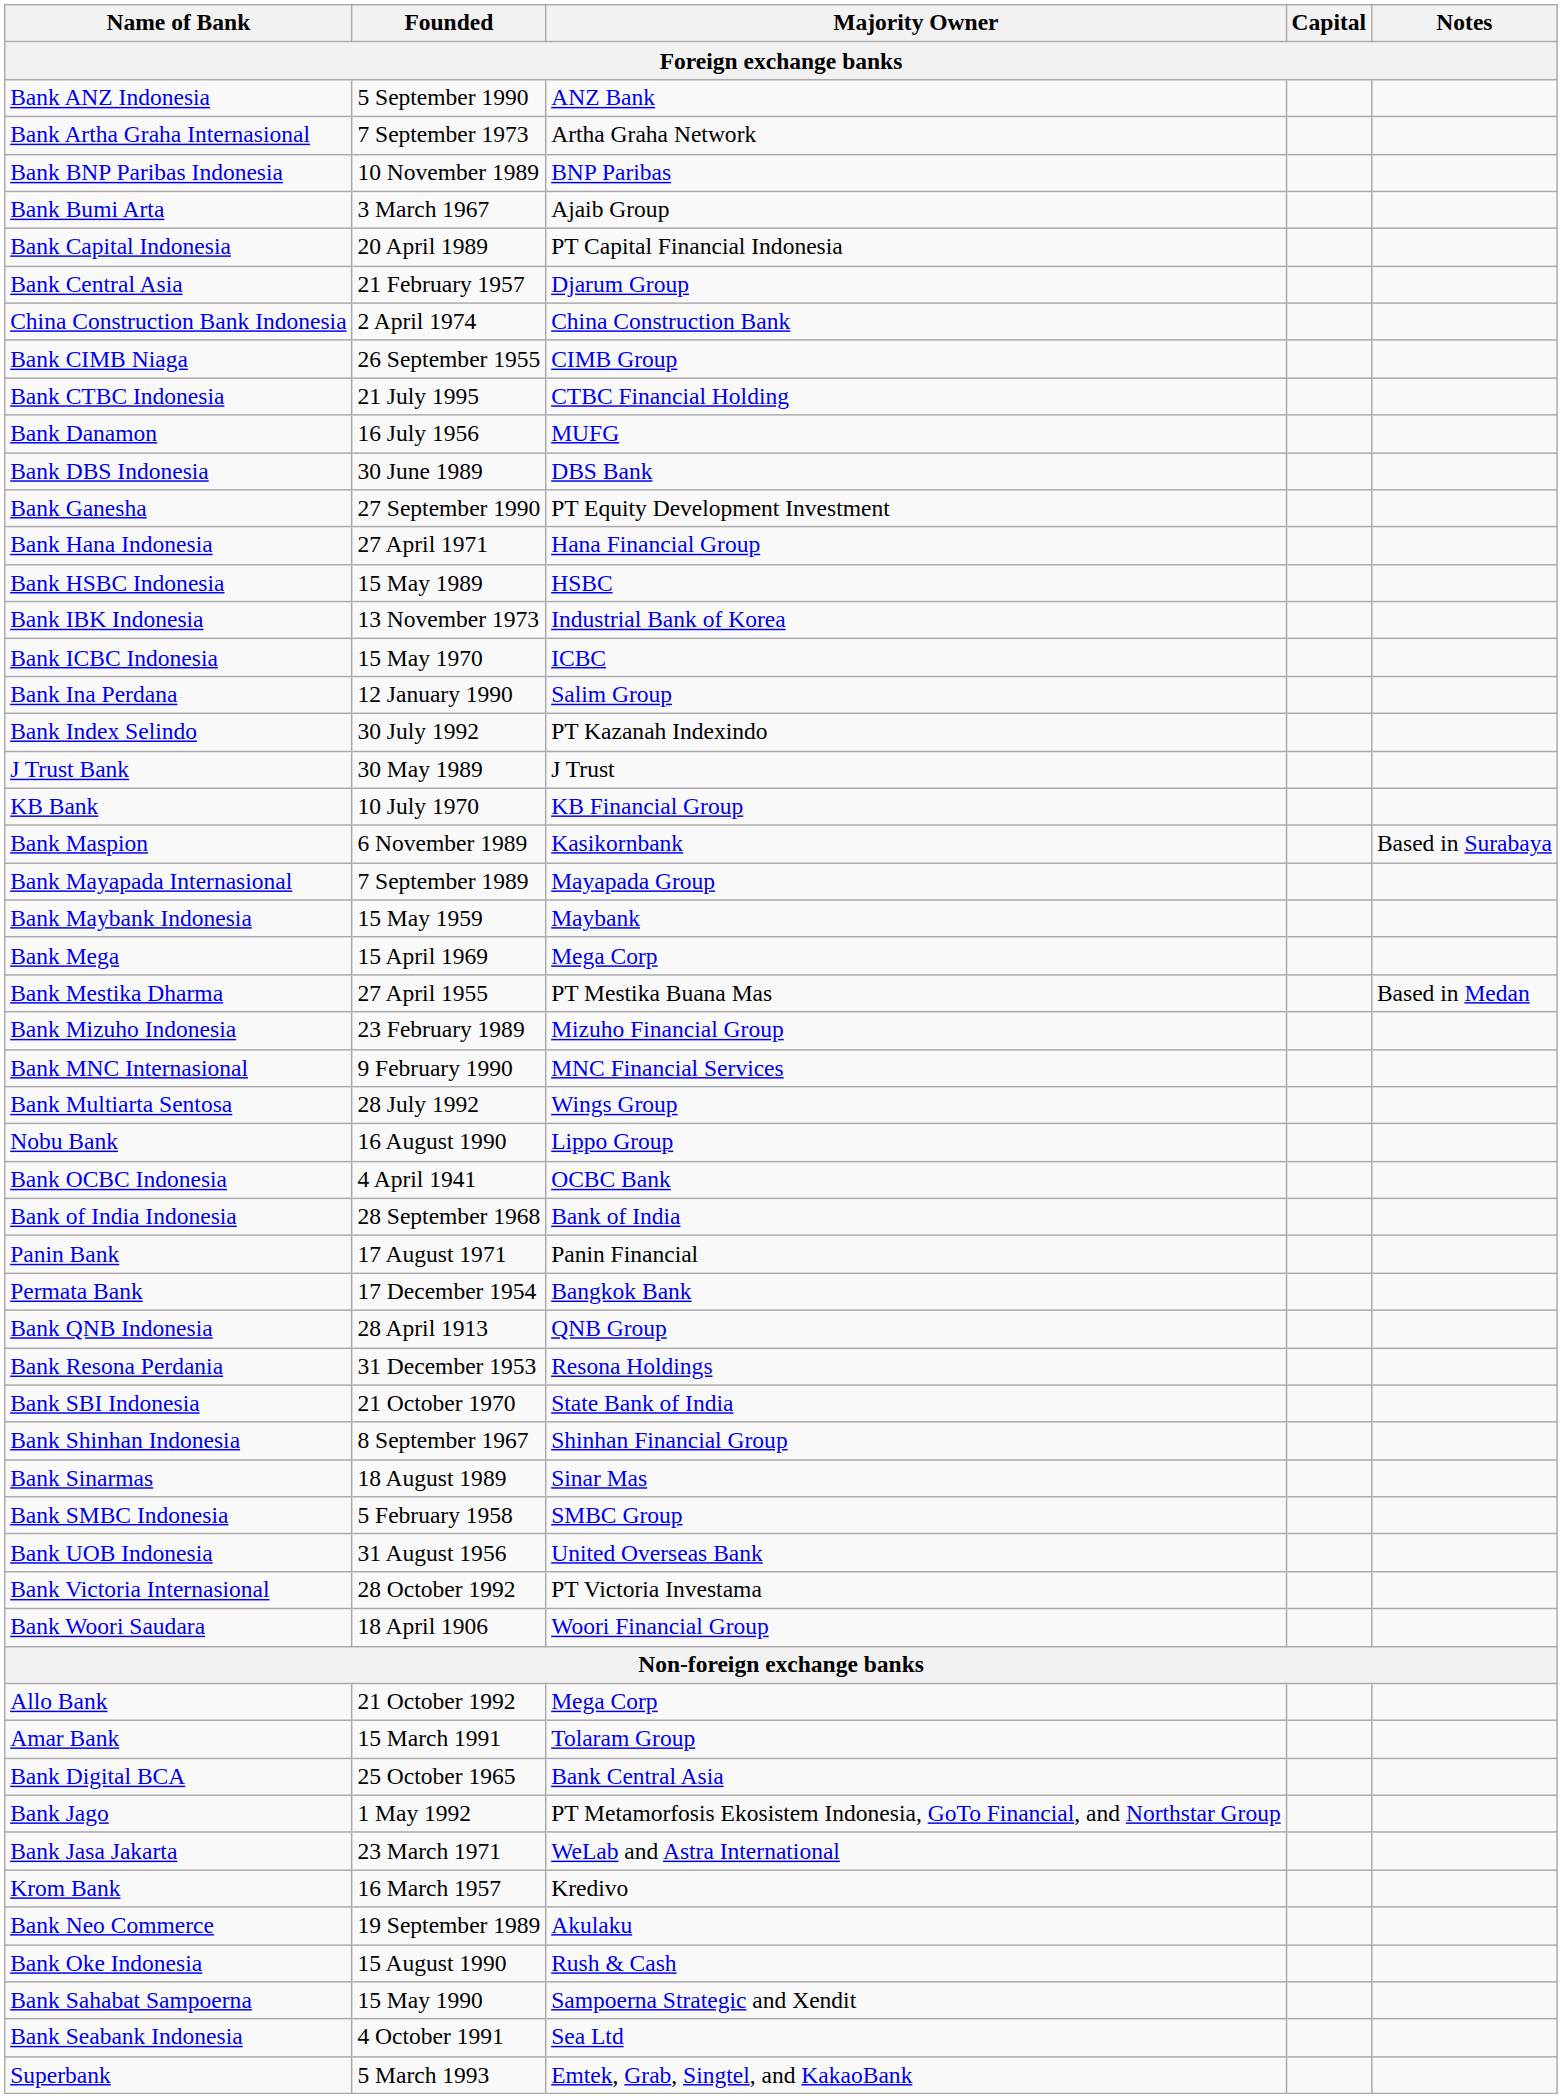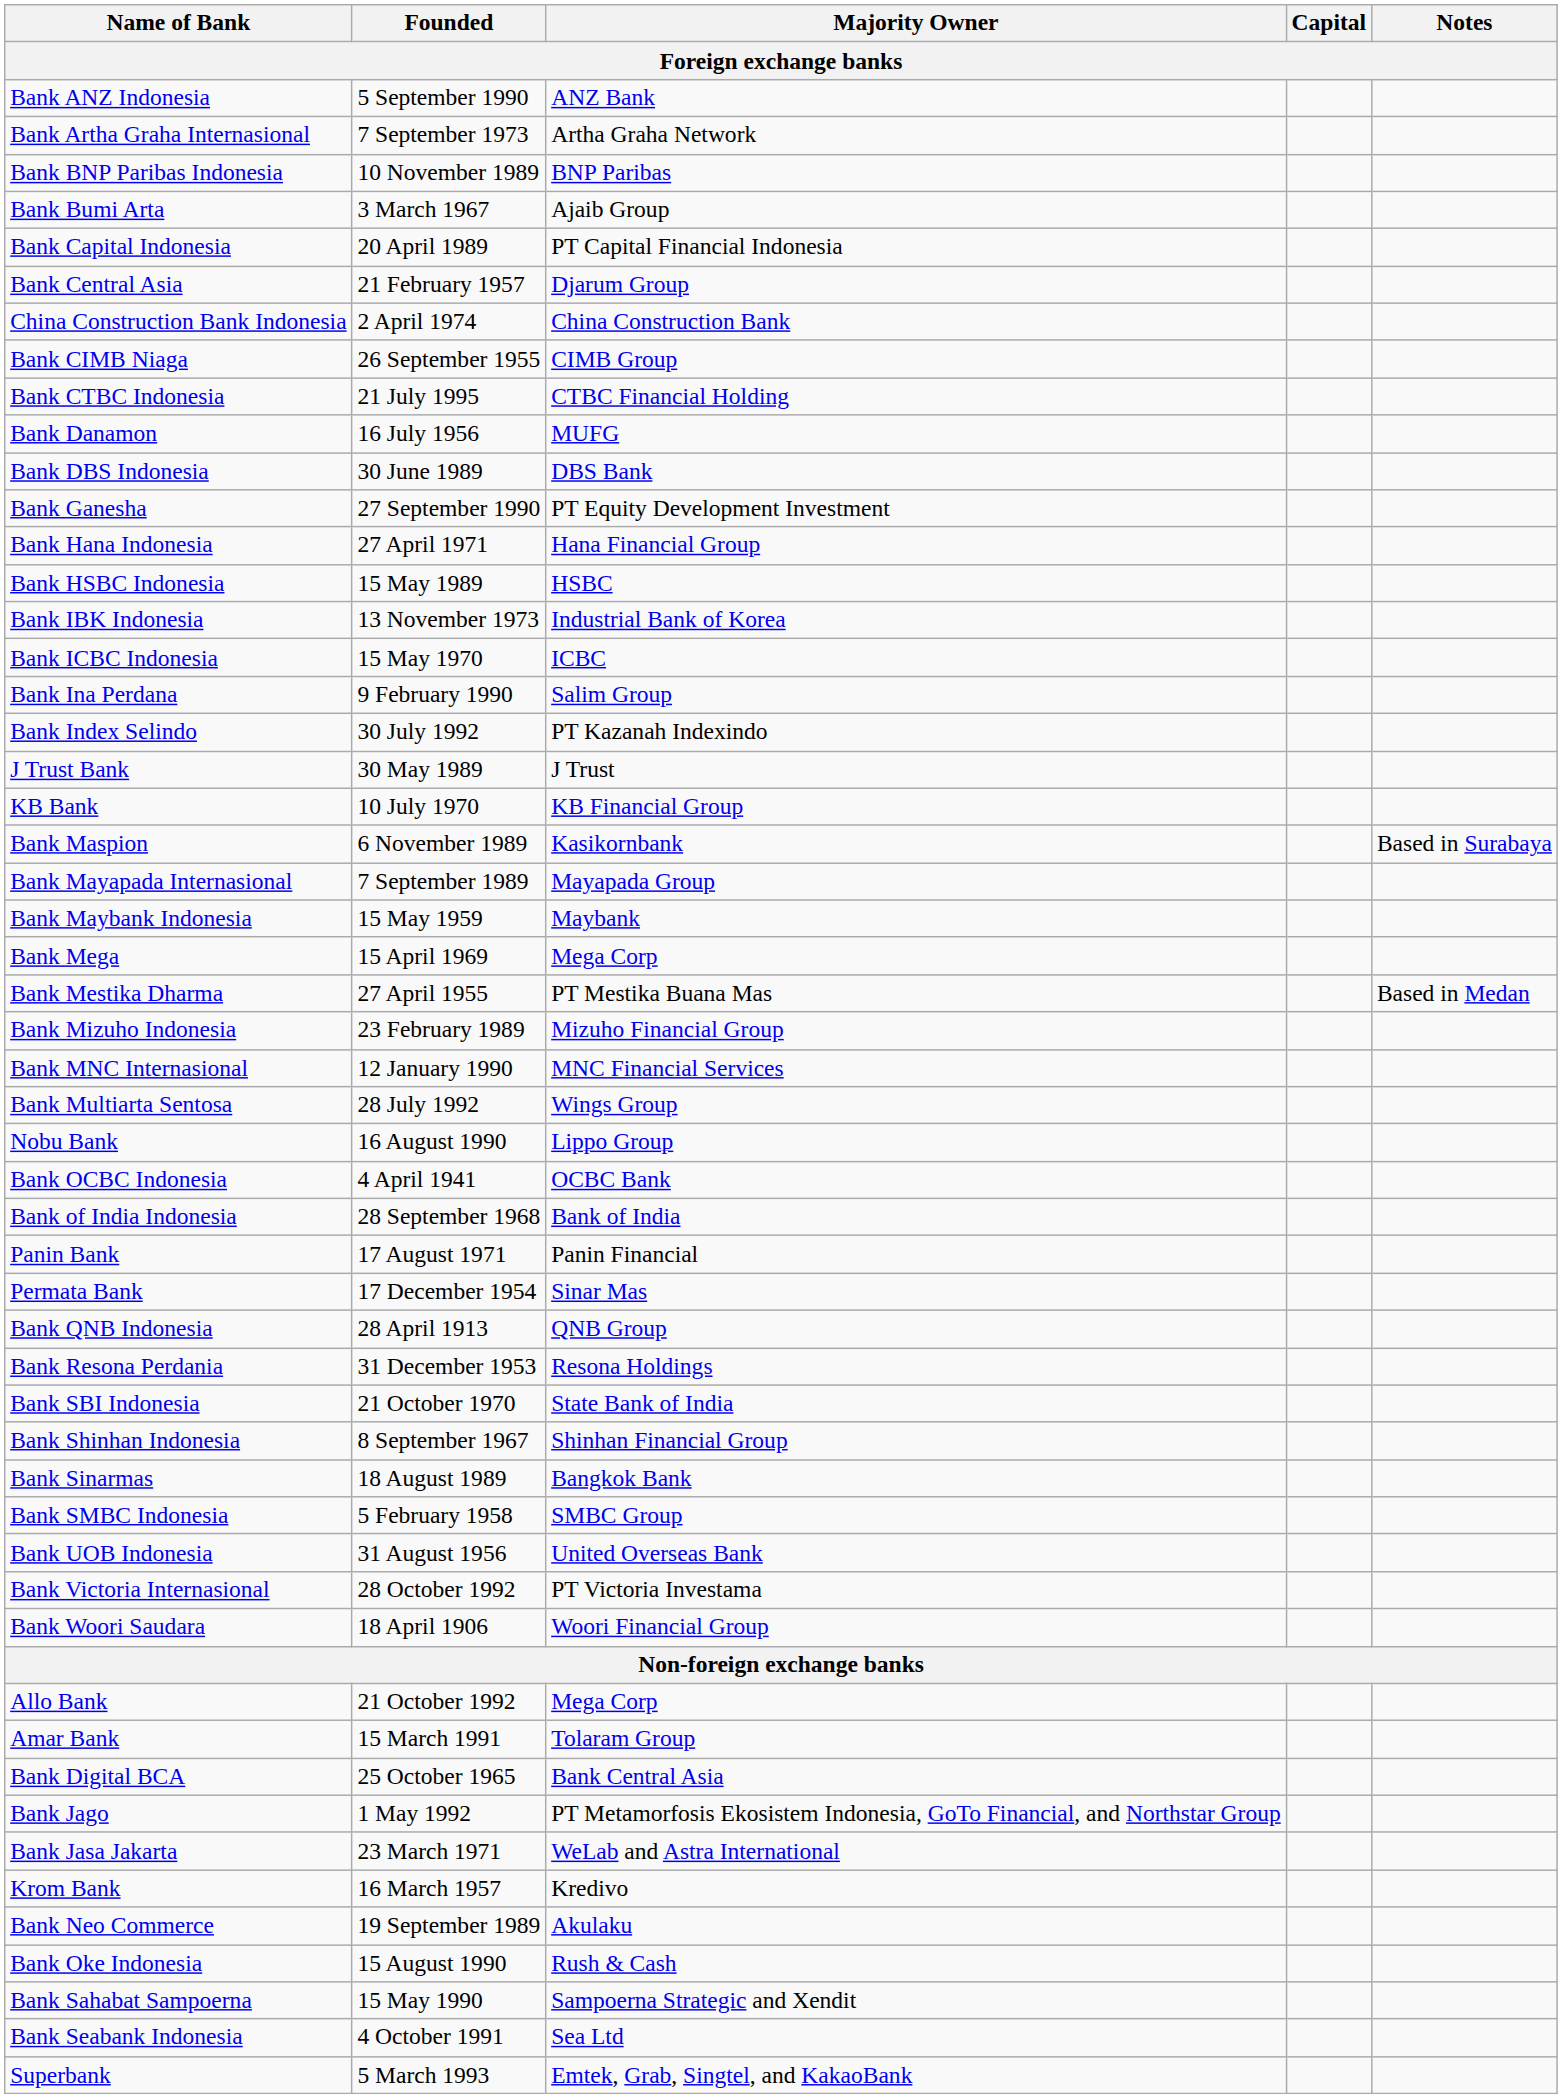 <table class="wikitable" border="1" class="wikitable sortable">
 <tr>
 <th>Name of Bank</th>
 <th>Founded</th>
 <th>Majority Owner</th>
 <th>Capital</th>
 <th>Notes</th>
 </tr>
 <tr>
 <th colspan=6>Foreign exchange banks</th>
 </tr>
 <tr>
 <td><a href='#'>Bank ANZ Indonesia</a></td>
 <td>5 September 1990</td>
 <td><a href='#'>ANZ Bank</a></td>
 <td></td>
 <td></td>
 </tr>
 <tr>
 <td><a href='#'>Bank Artha Graha Internasional</a></td>
 <td>7 September 1973</td>
 <td>Artha Graha Network</td>
 <td></td>
 <td></td>
 </tr>
 <tr>
 <td><a href='#'>Bank BNP Paribas Indonesia</a></td>
 <td>10 November 1989</td>
 <td><a href='#'>BNP Paribas</a></td>
 <td></td>
 <td></td>
 </tr>
 <tr>
 <td><a href='#'>Bank Bumi Arta</a></td>
 <td>3 March 1967</td>
 <td>Ajaib Group</td>
 <td></td>
 <td></td>
 </tr>
 <tr>
 <td><a href='#'>Bank Capital Indonesia</a></td>
 <td>20 April 1989</td>
 <td>PT Capital Financial Indonesia</td>
 <td></td>
 <td></td>
 </tr>
 <tr>
 <td><a href='#'>Bank Central Asia</a></td>
 <td>21 February 1957</td>
 <td><a href='#'>Djarum Group</a></td>
 <td></td>
 <td></td>
 </tr>
 <tr>
 <td><a href='#'>China Construction Bank Indonesia</a></td>
 <td>2 April 1974</td>
 <td><a href='#'>China Construction Bank</a></td>
 <td></td>
 <td></td>
 </tr>
 <tr>
 <td><a href='#'>Bank CIMB Niaga</a></td>
 <td>26 September 1955</td>
 <td><a href='#'>CIMB Group</a></td>
 <td></td>
 <td></td>
 </tr>
 <tr>
 <td><a href='#'>Bank CTBC Indonesia</a></td>
 <td>21 July 1995</td>
 <td><a href='#'>CTBC Financial Holding</a></td>
 <td></td>
 <td></td>
 </tr>
 <tr>
 <td><a href='#'>Bank Danamon</a></td>
 <td>16 July 1956</td>
 <td><a href='#'>MUFG</a></td>
 <td></td>
 <td></td>
 </tr>
 <tr>
 <td><a href='#'>Bank DBS Indonesia</a></td>
 <td>30 June 1989</td>
 <td><a href='#'>DBS Bank</a></td>
 <td></td>
 <td></td>
 </tr>
 <tr>
 <td><a href='#'>Bank Ganesha</a></td>
 <td>27 September 1990</td>
 <td>PT Equity Development Investment</td>
 <td></td>
 <td></td>
 </tr>
 <tr>
 <td><a href='#'>Bank Hana Indonesia</a></td>
 <td>27 April 1971</td>
 <td><a href='#'>Hana Financial Group</a></td>
 <td></td>
 <td></td>
 </tr>
 <tr>
 <td><a href='#'>Bank HSBC Indonesia</a></td>
 <td>15 May 1989</td>
 <td><a href='#'>HSBC</a></td>
 <td></td>
 <td></td>
 </tr>
 <tr>
 <td><a href='#'>Bank IBK Indonesia</a></td>
 <td>13 November 1973</td>
 <td><a href='#'>Industrial Bank of Korea</a></td>
 <td></td>
 <td></td>
 </tr>
 <tr>
 <td><a href='#'>Bank ICBC Indonesia</a></td>
 <td>15 May 1970</td>
 <td><a href='#'>ICBC</a></td>
 <td></td>
 <td></td>
 </tr>
 <tr>
 <td><a href='#'>Bank Ina Perdana</a></td>
-<td>12 January 1990</td>
+<td>9 February 1990</td>
 <td><a href='#'>Salim Group</a></td>
 <td></td>
 <td></td>
 </tr>
 <tr>
 <td><a href='#'>Bank Index Selindo</a></td>
 <td>30 July 1992</td>
 <td>PT Kazanah Indexindo</td>
 <td></td>
 <td></td>
 </tr>
 <tr>
 <td><a href='#'>J Trust Bank</a></td>
 <td>30 May 1989</td>
 <td>J Trust</td>
 <td></td>
 <td></td>
 </tr>
 <tr>
 <td><a href='#'>KB Bank</a></td>
 <td>10 July 1970</td>
 <td><a href='#'>KB Financial Group</a></td>
 <td></td>
 <td></td>
 </tr>
 <tr>
 <td><a href='#'>Bank Maspion</a></td>
 <td>6 November 1989</td>
 <td><a href='#'>Kasikornbank</a></td>
 <td></td>
 <td>Based in <a href='#'>Surabaya</a></td>
 </tr>
 <tr>
 <td><a href='#'>Bank Mayapada Internasional</a></td>
 <td>7 September 1989</td>
 <td><a href='#'>Mayapada Group</a></td>
 <td></td>
 <td></td>
 </tr>
 <tr>
 <td><a href='#'>Bank Maybank Indonesia</a></td>
 <td>15 May 1959</td>
 <td><a href='#'>Maybank</a></td>
 <td></td>
 <td></td>
 </tr>
 <tr>
 <td><a href='#'>Bank Mega</a></td>
 <td>15 April 1969</td>
 <td><a href='#'>Mega Corp</a></td>
 <td></td>
 <td></td>
 </tr>
 <tr>
 <td><a href='#'>Bank Mestika Dharma</a></td>
 <td>27 April 1955</td>
 <td>PT Mestika Buana Mas</td>
 <td></td>
 <td>Based in <a href='#'>Medan</a></td>
 </tr>
 <tr>
 <td><a href='#'>Bank Mizuho Indonesia</a></td>
 <td>23 February 1989</td>
 <td><a href='#'>Mizuho Financial Group</a></td>
 <td></td>
 <td></td>
 </tr>
 <tr>
 <td><a href='#'>Bank MNC Internasional</a></td>
-<td>9 February 1990</td>
+<td>12 January 1990</td>
 <td><a href='#'>MNC Financial Services</a></td>
 <td></td>
 <td></td>
 </tr>
 <tr>
 <td><a href='#'>Bank Multiarta Sentosa</a></td>
 <td>28 July 1992</td>
 <td><a href='#'>Wings Group</a></td>
 <td></td>
 <td></td>
 </tr>
 <tr>
 <td><a href='#'>Nobu Bank</a></td>
 <td>16 August 1990</td>
 <td><a href='#'>Lippo Group</a></td>
 <td></td>
 <td></td>
 </tr>
 <tr>
 <td><a href='#'>Bank OCBC Indonesia</a></td>
 <td>4 April 1941</td>
 <td><a href='#'>OCBC Bank</a></td>
 <td></td>
 <td></td>
 </tr>
 <tr>
 <td><a href='#'>Bank of India Indonesia</a></td>
 <td>28 September 1968</td>
 <td><a href='#'>Bank of India</a></td>
 <td></td>
 <td></td>
 </tr>
 <tr>
 <td><a href='#'>Panin Bank</a></td>
 <td>17 August 1971</td>
 <td>Panin Financial</td>
 <td></td>
 <td></td>
 </tr>
 <tr>
 <td><a href='#'>Permata Bank</a></td>
 <td>17 December 1954</td>
-<td><a href='#'>Bangkok Bank</a></td>
+<td><a href='#'>Sinar Mas</a></td>
 <td></td>
 <td></td>
 </tr>
 <tr>
 <td><a href='#'>Bank QNB Indonesia</a></td>
 <td>28 April 1913</td>
 <td><a href='#'>QNB Group</a></td>
 <td></td>
 <td></td>
 </tr>
 <tr>
 <td><a href='#'>Bank Resona Perdania</a></td>
 <td>31 December 1953</td>
 <td><a href='#'>Resona Holdings</a></td>
 <td></td>
 <td></td>
 </tr>
 <tr>
 <td><a href='#'>Bank SBI Indonesia</a></td>
 <td>21 October 1970</td>
 <td><a href='#'>State Bank of India</a></td>
 <td></td>
 <td></td>
 </tr>
 <tr>
 <td><a href='#'>Bank Shinhan Indonesia</a></td>
 <td>8 September 1967</td>
 <td><a href='#'>Shinhan Financial Group</a></td>
 <td></td>
 <td></td>
 </tr>
 <tr>
 <td><a href='#'>Bank Sinarmas</a></td>
 <td>18 August 1989</td>
-<td><a href='#'>Sinar Mas</a></td>
+<td><a href='#'>Bangkok Bank</a></td>
 <td></td>
 <td></td>
 </tr>
 <tr>
 <td><a href='#'>Bank SMBC Indonesia</a></td>
 <td>5 February 1958</td>
 <td><a href='#'>SMBC Group</a></td>
 <td></td>
 <td></td>
 </tr>
 <tr>
 <td><a href='#'>Bank UOB Indonesia</a></td>
 <td>31 August 1956</td>
 <td><a href='#'>United Overseas Bank</a></td>
 <td></td>
 <td></td>
 </tr>
 <tr>
 <td><a href='#'>Bank Victoria Internasional</a></td>
 <td>28 October 1992</td>
 <td>PT Victoria Investama</td>
 <td></td>
 <td></td>
 </tr>
 <tr>
 <td><a href='#'>Bank Woori Saudara</a></td>
 <td>18 April 1906</td>
 <td><a href='#'>Woori Financial Group</a></td>
 <td></td>
 <td></td>
 </tr>
 <tr>
 <th colspan=5>Non-foreign exchange banks</th>
 </tr>
 <tr>
 <td><a href='#'>Allo Bank</a></td>
 <td>21 October 1992</td>
 <td><a href='#'>Mega Corp</a></td>
 <td></td>
 <td></td>
 </tr>
 <tr>
 <td><a href='#'>Amar Bank</a></td>
 <td>15 March 1991</td>
 <td><a href='#'>Tolaram Group</a></td>
 <td></td>
 <td></td>
 </tr>
 <tr>
 <td><a href='#'>Bank Digital BCA</a></td>
 <td>25 October 1965</td>
 <td><a href='#'>Bank Central Asia</a></td>
 <td></td>
 <td></td>
 </tr>
 <tr>
 <td><a href='#'>Bank Jago</a></td>
 <td>1 May 1992</td>
 <td>PT Metamorfosis Ekosistem Indonesia, <a href='#'>GoTo Financial</a>, and <a href='#'>Northstar Group</a></td>
 <td></td>
 <td></td>
 </tr>
 <tr>
 <td><a href='#'>Bank Jasa Jakarta</a></td>
 <td>23 March 1971</td>
 <td><a href='#'>WeLab</a> and <a href='#'>Astra International</a></td>
 <td></td>
 <td></td>
 </tr>
 <tr>
 <td><a href='#'>Krom Bank</a></td>
 <td>16 March 1957</td>
 <td>Kredivo</td>
 <td></td>
 <td></td>
 </tr>
 <tr>
 <td><a href='#'>Bank Neo Commerce</a></td>
 <td>19 September 1989</td>
 <td><a href='#'>Akulaku</a></td>
 <td></td>
 <td></td>
 </tr>
 <tr>
 <td><a href='#'>Bank Oke Indonesia</a></td>
 <td>15 August 1990</td>
 <td><a href='#'>Rush & Cash</a></td>
 <td></td>
 <td></td>
 </tr>
 <tr>
 <td><a href='#'>Bank Sahabat Sampoerna</a></td>
 <td>15 May 1990</td>
 <td><a href='#'>Sampoerna Strategic</a> and Xendit</td>
 <td></td>
 <td></td>
 </tr>
 <tr>
 <td><a href='#'>Bank Seabank Indonesia</a></td>
 <td>4 October 1991</td>
 <td><a href='#'>Sea Ltd</a></td>
 <td></td>
 <td></td>
 </tr>
 <tr>
 <td><a href='#'>Superbank</a></td>
 <td>5 March 1993</td>
 <td><a href='#'>Emtek</a>, <a href='#'>Grab</a>, <a href='#'>Singtel</a>, and <a href='#'>KakaoBank</a></td>
 <td></td>
 <td></td>
 </tr>
 <tr>
 </tr>
 </table>
